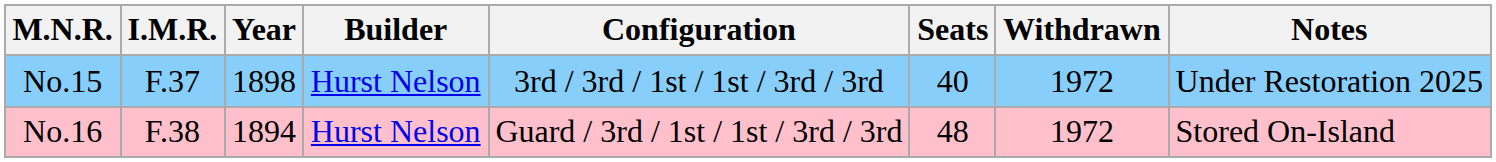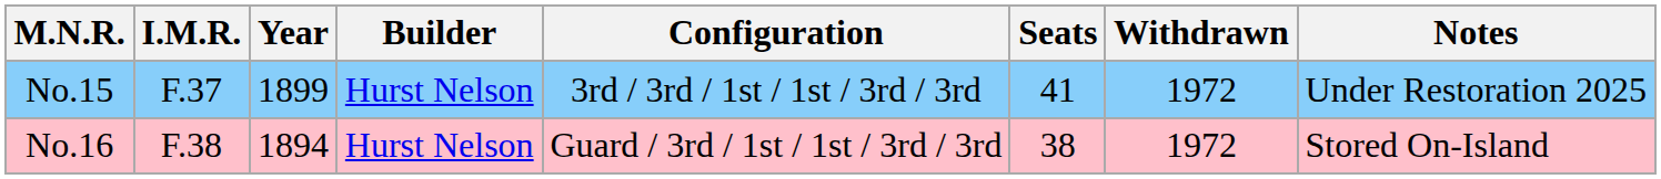 <table class="wikitable">
 <tr>
 <th>M.N.R.</th>
 <th>I.M.R.</th>
 <th>Year</th>
 <th>Builder</th>
 <th>Configuration</th>
 <th>Seats</th>
 <th>Withdrawn</th>
 <th>Notes</th>
 </tr>
 <tr bgcolor=#87cefa>
 <td align="center">No.15</td>
 <td align="center">F.37</td>
-<td>1898</td>
+<td>1899</td>
 <td align="center"><a href='#'>Hurst Nelson</a></td>
 <td align="center">3rd / 3rd / 1st / 1st / 3rd / 3rd</td>
-<td align="center">40</td>
+<td align="center">41</td>
 <td align="center">1972</td>
 <td align="left">Under Restoration 2025</td>
 </tr>
 <tr bgcolor=#ffc0cb>
 <td align="center">No.16</td>
 <td align="center">F.38</td>
 <td>1894</td>
 <td align="center"><a href='#'>Hurst Nelson</a></td>
 <td align="center">Guard / 3rd / 1st / 1st / 3rd / 3rd</td>
-<td align="center">48</td>
+<td align="center">38</td>
 <td align="center">1972</td>
 <td align="left">Stored On-Island</td>
 </tr>
 <tr>
 </tr>
 </table>
